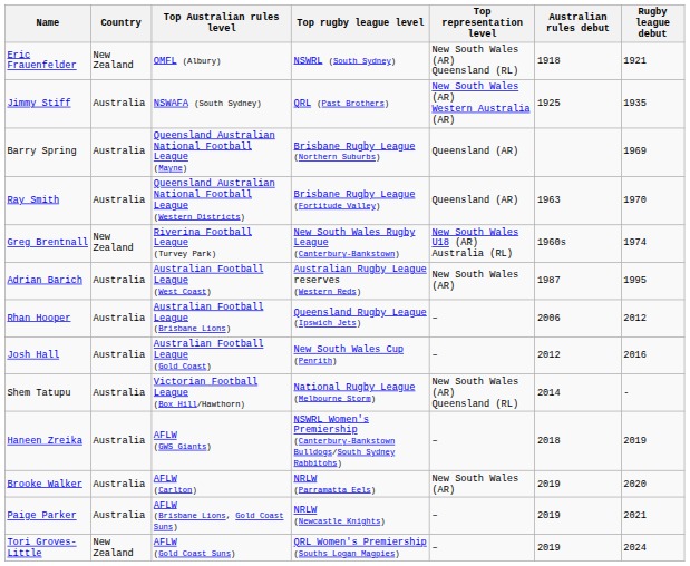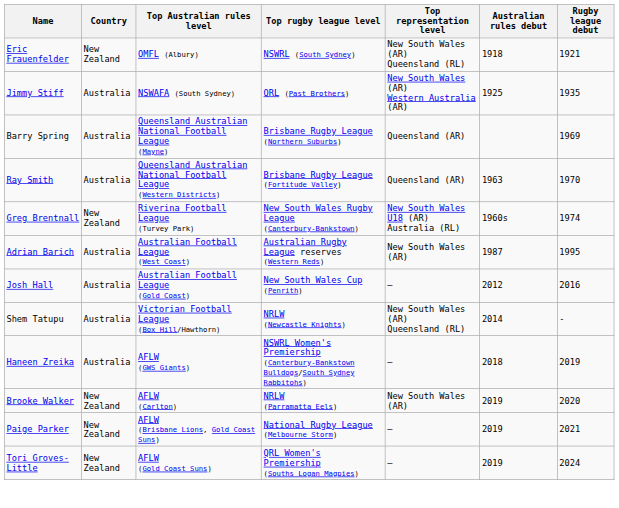 <table class="wikitable" style="font-size: 95%;">
 <tr>
 <th>Name</th>
 <th>Country</th>
 <th>Top Australian rules level</th>
 <th>Top rugby league level</th>
 <th>Top representation level</th>
 <th>Australian rules debut</th>
 <th>Rugby league debut</th>
 </tr>
 <tr>
 <td><a href='#'>Eric Frauenfelder</a></td>
 <td>New Zealand</td>
 <td><a href='#'>OMFL</a> <small>(Albury)</small></td>
 <td><a href='#'>NSWRL</a> <small>(<a href='#'>South Sydney</a>)</small></td>
 <td>New South Wales (AR)<br>Queensland (RL)</td>
 <td>1918</td>
 <td>1921</td>
 </tr>
 <tr>
 <td><a href='#'>Jimmy Stiff</a></td>
 <td>Australia</td>
 <td><a href='#'>NSWAFA</a> <small>(South Sydney)</small></td>
 <td><a href='#'>QRL</a> <small>(<a href='#'>Past Brothers</a>)</small></td>
 <td><a href='#'>New South Wales</a> (AR)<br><a href='#'>Western Australia</a> (AR)</td>
 <td>1925</td>
 <td>1935</td>
 </tr>
 <tr>
 <td>Barry Spring</td>
 <td>Australia</td>
 <td><a href='#'>Queensland Australian National Football League</a><br><small>(<a href='#'>Mayne</a>)</small></td>
 <td><a href='#'>Brisbane Rugby League</a><br><small>(<a href='#'>Northern Suburbs</a>)</small></td>
 <td>Queensland (AR)</td>
 <td></td>
 <td>1969</td>
 </tr>
 <tr>
 <td><a href='#'>Ray Smith</a></td>
 <td>Australia</td>
 <td><a href='#'>Queensland Australian National Football League</a><br><small>(<a href='#'>Western Districts</a>)</small></td>
 <td><a href='#'>Brisbane Rugby League</a><br><small>(<a href='#'>Fortitude Valley</a>)</small></td>
 <td>Queensland (AR)</td>
 <td>1963</td>
 <td>1970</td>
 </tr>
 <tr>
 <td><a href='#'>Greg Brentnall</a></td>
 <td>New Zealand</td>
 <td><a href='#'>Riverina Football League</a><br><small>(Turvey Park)</small></td>
 <td><a href='#'>New South Wales Rugby League</a><br><small>(<a href='#'>Canterbury-Bankstown</a>)</small></td>
 <td><a href='#'>New South Wales U18</a> (AR)<br>Australia (RL)</td>
 <td>1960s</td>
 <td>1974</td>
 </tr>
 <tr>
 <td><a href='#'>Adrian Barich</a></td>
 <td>Australia</td>
 <td><a href='#'>Australian Football League</a><br><small>(<a href='#'>West Coast</a>)</small></td>
 <td><a href='#'>Australian Rugby League</a> reserves<br><small>(<a href='#'>Western Reds</a>)</small></td>
 <td>New South Wales (AR)</td>
 <td>1987</td>
 <td>1995</td>
 </tr>
 <tr>
-<td><a href='#'>Rhan Hooper</a></td>
-<td>Australia</td>
-<td><a href='#'>Australian Football League</a><br><small>(<a href='#'>Brisbane Lions</a>)</small></td>
-<td><a href='#'>Queensland Rugby League </a><br><small>(<a href='#'>Ipswich Jets</a>)</small></td>
-<td>–</td>
-<td>2006</td>
-<td>2012</td>
-</tr>
-<tr>
 <td><a href='#'>Josh Hall</a></td>
 <td>Australia</td>
 <td><a href='#'>Australian Football League</a><br><small>(<a href='#'>Gold Coast</a>)</small></td>
 <td><a href='#'>New South Wales Cup</a><br><small>(<a href='#'>Penrith</a>)</small></td>
 <td>–</td>
 <td>2012</td>
 <td>2016</td>
 </tr>
 <tr>
 <td>Shem Tatupu</td>
 <td>Australia</td>
 <td><a href='#'>Victorian Football League</a><br><small>(<a href='#'>Box Hill</a>/Hawthorn)</small></td>
-<td><a href='#'>National Rugby League</a><br><small>(<a href='#'>Melbourne Storm</a>)</small></td>
+<td><a href='#'>NRLW</a><br><small>(<a href='#'>Newcastle Knights</a>)</small></td>
 <td>New South Wales (AR)<br>Queensland (RL)</td>
 <td>2014</td>
 <td>-</td>
 </tr>
 <tr>
 <td><a href='#'>Haneen Zreika</a></td>
 <td>Australia</td>
 <td><a href='#'>AFLW</a><br><small>(<a href='#'>GWS Giants</a>)</small></td>
 <td><a href='#'>NSWRL Women's Premiership</a><br><small>(<a href='#'>Canterbury-Bankstown Bulldogs</a>/<a href='#'>South Sydney Rabbitohs</a>)</small></td>
 <td>–</td>
 <td>2018</td>
 <td>2019</td>
 </tr>
 <tr>
 <td><a href='#'>Brooke Walker</a></td>
-<td>Australia</td>
+<td>New Zealand</td>
 <td><a href='#'>AFLW</a><br><small>(<a href='#'>Carlton</a>)</small></td>
 <td><a href='#'>NRLW</a><br><small>(<a href='#'>Parramatta Eels</a>)</small></td>
 <td>New South Wales (AR)</td>
 <td>2019</td>
 <td>2020</td>
 </tr>
 <tr>
 <td><a href='#'>Paige Parker</a></td>
-<td>Australia</td>
+<td>New Zealand</td>
 <td><a href='#'>AFLW</a><br><small>(<a href='#'>Brisbane Lions</a>, <a href='#'>Gold Coast Suns</a>)</small></td>
-<td><a href='#'>NRLW</a><br><small>(<a href='#'>Newcastle Knights</a>)</small></td>
+<td><a href='#'>National Rugby League</a><br><small>(<a href='#'>Melbourne Storm</a>)</small></td>
 <td>–</td>
 <td>2019</td>
 <td>2021</td>
 </tr>
 <tr>
 <td><a href='#'>Tori Groves-Little</a></td>
 <td>New Zealand</td>
 <td><a href='#'>AFLW</a><br><small>(<a href='#'>Gold Coast Suns</a>)</small></td>
 <td><a href='#'>QRL Women's Premiership</a><br><small>(<a href='#'>Souths Logan Magpies</a>)</small></td>
 <td>–</td>
 <td>2019</td>
 <td>2024</td>
 </tr>
 </table>
